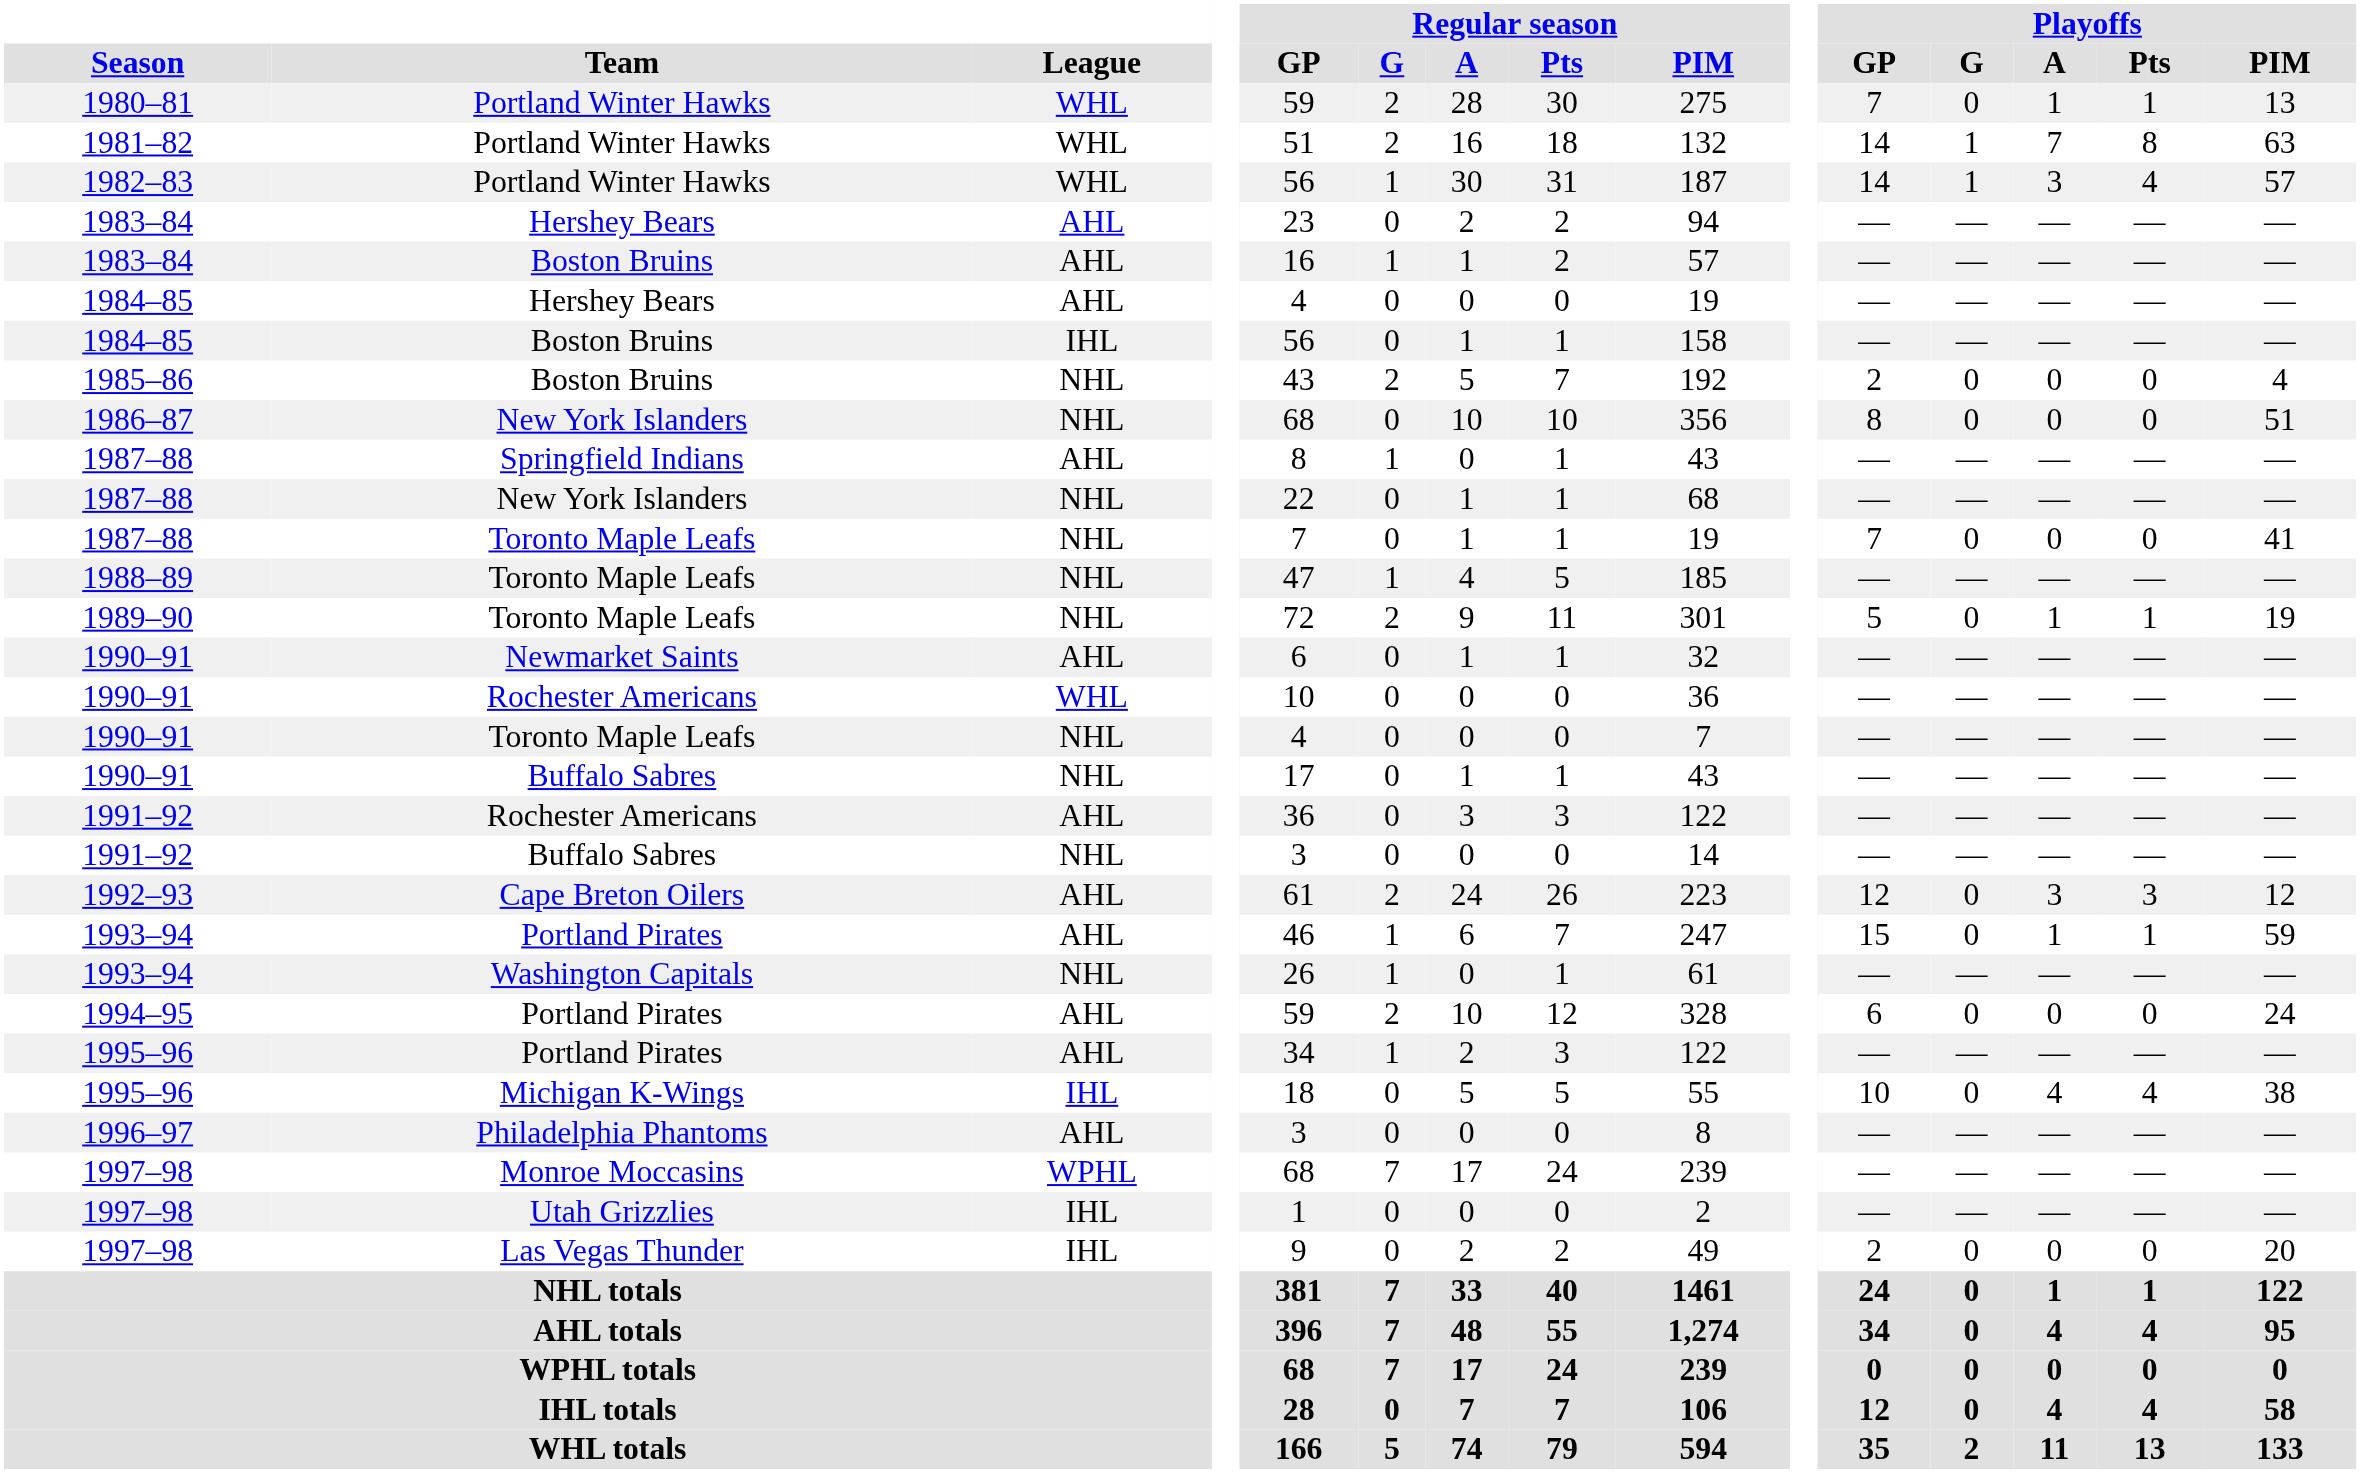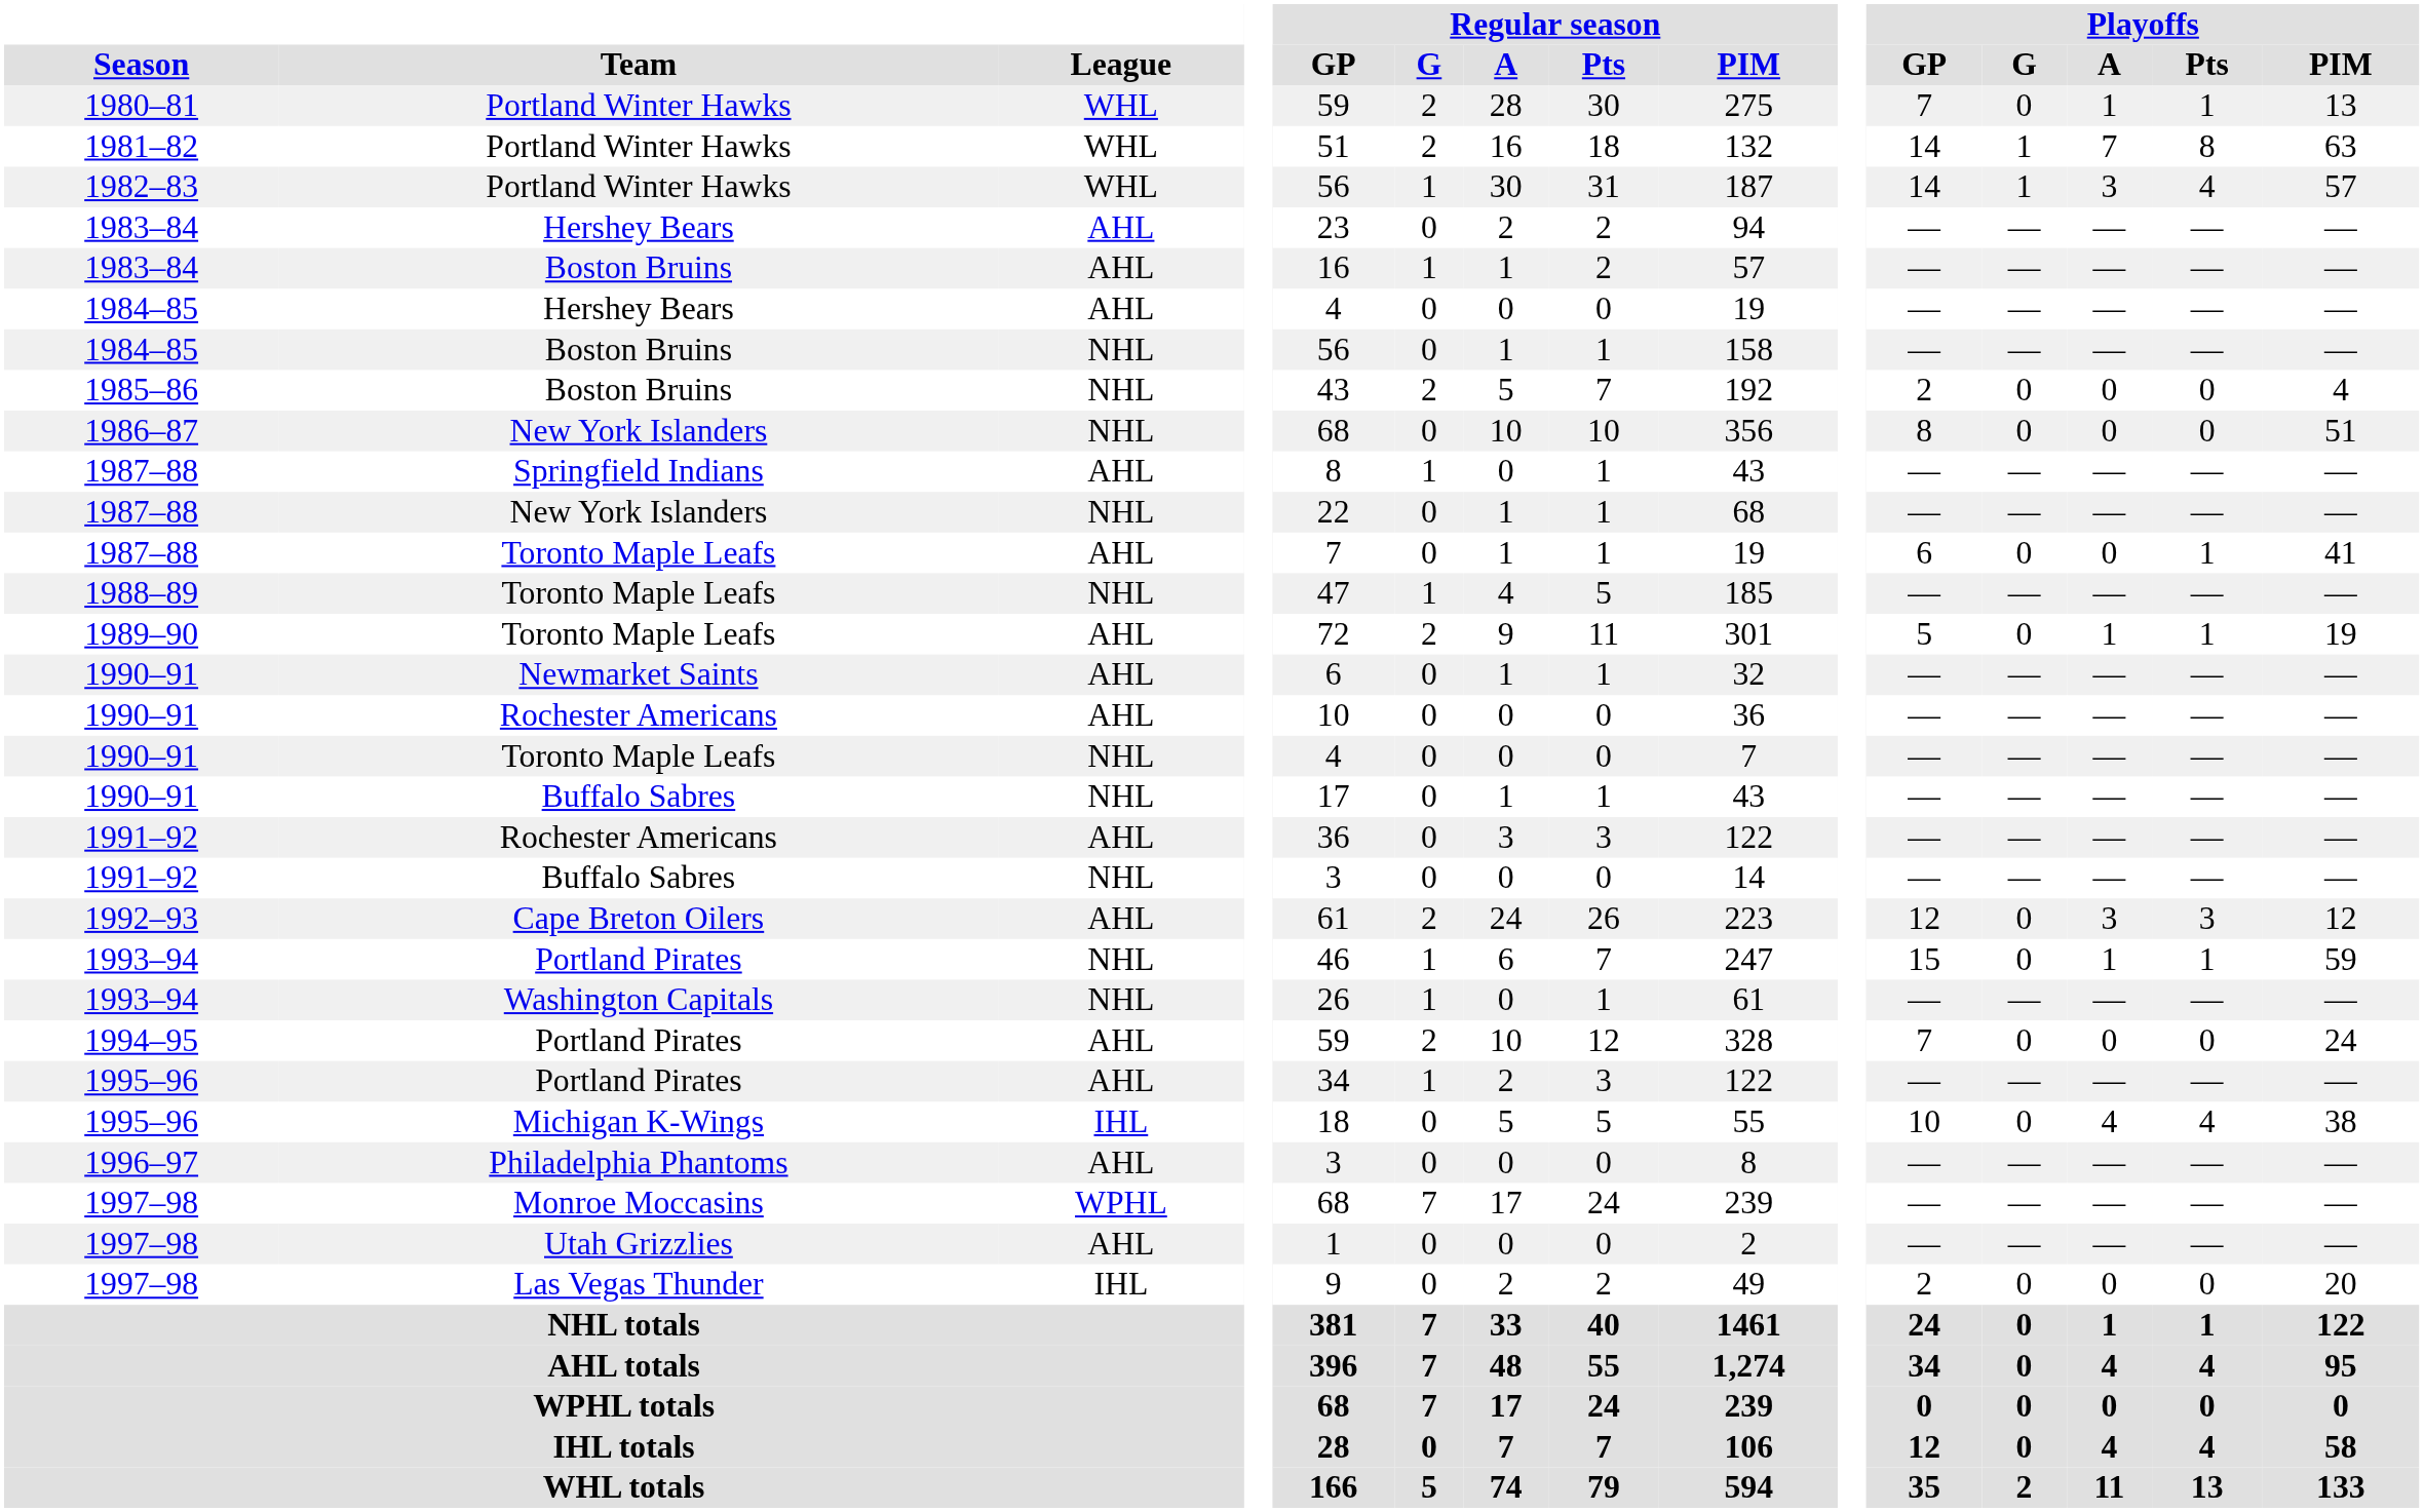 <table BORDER="0" CELLPADDING="1" CELLSPACING="0" width="75%" style="text-align:center">
 <tr bgcolor="#e0e0e0">
 <th colspan="3" bgcolor="#ffffff"> </th>
 <th rowspan="99" bgcolor="#ffffff"> </th>
 <th colspan="5"><a href='#'>Regular season</a></th>
 <th rowspan="99" bgcolor="#ffffff"> </th>
 <th colspan="5"><a href='#'>Playoffs</a></th>
 </tr>
 <tr bgcolor="#e0e0e0">
 <th><a href='#'>Season</a></th>
 <th>Team</th>
 <th>League</th>
 <th>GP</th>
 <th><a href='#'>G</a></th>
 <th><a href='#'>A</a></th>
 <th><a href='#'>Pts</a></th>
 <th><a href='#'>PIM</a></th>
 <th>GP</th>
 <th>G</th>
 <th>A</th>
 <th>Pts</th>
 <th>PIM</th>
 </tr>
 <tr bgcolor="#f0f0f0">
 <td><a href='#'>1980–81</a></td>
 <td><a href='#'>Portland Winter Hawks</a></td>
 <td><a href='#'>WHL</a></td>
 <td>59</td>
 <td>2</td>
 <td>28</td>
 <td>30</td>
 <td>275</td>
 <td>7</td>
 <td>0</td>
 <td>1</td>
 <td>1</td>
 <td>13</td>
 </tr>
 <tr>
 <td><a href='#'>1981–82</a></td>
 <td>Portland Winter Hawks</td>
 <td>WHL</td>
 <td>51</td>
 <td>2</td>
 <td>16</td>
 <td>18</td>
 <td>132</td>
 <td>14</td>
 <td>1</td>
 <td>7</td>
 <td>8</td>
 <td>63</td>
 </tr>
 <tr bgcolor="#f0f0f0">
 <td><a href='#'>1982–83</a></td>
 <td>Portland Winter Hawks</td>
 <td>WHL</td>
 <td>56</td>
 <td>1</td>
 <td>30</td>
 <td>31</td>
 <td>187</td>
 <td>14</td>
 <td>1</td>
 <td>3</td>
 <td>4</td>
 <td>57</td>
 </tr>
 <tr>
 <td><a href='#'>1983–84</a></td>
 <td><a href='#'>Hershey Bears</a></td>
 <td><a href='#'>AHL</a></td>
 <td>23</td>
 <td>0</td>
 <td>2</td>
 <td>2</td>
 <td>94</td>
 <td>—</td>
 <td>—</td>
 <td>—</td>
 <td>—</td>
 <td>—</td>
 </tr>
 <tr bgcolor="#f0f0f0">
 <td><a href='#'>1983–84</a></td>
 <td><a href='#'>Boston Bruins</a></td>
 <td>AHL</td>
 <td>16</td>
 <td>1</td>
 <td>1</td>
 <td>2</td>
 <td>57</td>
 <td>—</td>
 <td>—</td>
 <td>—</td>
 <td>—</td>
 <td>—</td>
 </tr>
 <tr>
 <td><a href='#'>1984–85</a></td>
 <td>Hershey Bears</td>
 <td>AHL</td>
 <td>4</td>
 <td>0</td>
 <td>0</td>
 <td>0</td>
 <td>19</td>
 <td>—</td>
 <td>—</td>
 <td>—</td>
 <td>—</td>
 <td>—</td>
 </tr>
 <tr bgcolor="#f0f0f0">
 <td><a href='#'>1984–85</a></td>
 <td>Boston Bruins</td>
-<td>IHL</td>
+<td>NHL</td>
 <td>56</td>
 <td>0</td>
 <td>1</td>
 <td>1</td>
 <td>158</td>
 <td>—</td>
 <td>—</td>
 <td>—</td>
 <td>—</td>
 <td>—</td>
 </tr>
 <tr>
 <td><a href='#'>1985–86</a></td>
 <td>Boston Bruins</td>
 <td>NHL</td>
 <td>43</td>
 <td>2</td>
 <td>5</td>
 <td>7</td>
 <td>192</td>
 <td>2</td>
 <td>0</td>
 <td>0</td>
 <td>0</td>
 <td>4</td>
 </tr>
 <tr bgcolor="#f0f0f0">
 <td><a href='#'>1986–87</a></td>
 <td><a href='#'>New York Islanders</a></td>
 <td>NHL</td>
 <td>68</td>
 <td>0</td>
 <td>10</td>
 <td>10</td>
 <td>356</td>
 <td>8</td>
 <td>0</td>
 <td>0</td>
 <td>0</td>
 <td>51</td>
 </tr>
 <tr>
 <td><a href='#'>1987–88</a></td>
 <td><a href='#'>Springfield Indians</a></td>
 <td>AHL</td>
 <td>8</td>
 <td>1</td>
 <td>0</td>
 <td>1</td>
 <td>43</td>
 <td>—</td>
 <td>—</td>
 <td>—</td>
 <td>—</td>
 <td>—</td>
 </tr>
 <tr bgcolor="#f0f0f0">
 <td><a href='#'>1987–88</a></td>
 <td>New York Islanders</td>
 <td>NHL</td>
 <td>22</td>
 <td>0</td>
 <td>1</td>
 <td>1</td>
 <td>68</td>
 <td>—</td>
 <td>—</td>
 <td>—</td>
 <td>—</td>
 <td>—</td>
 </tr>
 <tr>
 <td><a href='#'>1987–88</a></td>
 <td><a href='#'>Toronto Maple Leafs</a></td>
-<td>NHL</td>
+<td>AHL</td>
 <td>7</td>
 <td>0</td>
 <td>1</td>
 <td>1</td>
 <td>19</td>
-<td>7</td>
+<td>6</td>
 <td>0</td>
 <td>0</td>
-<td>0</td>
+<td>1</td>
 <td>41</td>
 </tr>
 <tr bgcolor="#f0f0f0">
 <td><a href='#'>1988–89</a></td>
 <td>Toronto Maple Leafs</td>
 <td>NHL</td>
 <td>47</td>
 <td>1</td>
 <td>4</td>
 <td>5</td>
 <td>185</td>
 <td>—</td>
 <td>—</td>
 <td>—</td>
 <td>—</td>
 <td>—</td>
 </tr>
 <tr>
 <td><a href='#'>1989–90</a></td>
 <td>Toronto Maple Leafs</td>
-<td>NHL</td>
+<td>AHL</td>
 <td>72</td>
 <td>2</td>
 <td>9</td>
 <td>11</td>
 <td>301</td>
 <td>5</td>
 <td>0</td>
 <td>1</td>
 <td>1</td>
 <td>19</td>
 </tr>
 <tr bgcolor="#f0f0f0">
 <td><a href='#'>1990–91</a></td>
 <td><a href='#'>Newmarket Saints</a></td>
 <td>AHL</td>
 <td>6</td>
 <td>0</td>
 <td>1</td>
 <td>1</td>
 <td>32</td>
 <td>—</td>
 <td>—</td>
 <td>—</td>
 <td>—</td>
 <td>—</td>
 </tr>
 <tr>
 <td><a href='#'>1990–91</a></td>
 <td><a href='#'>Rochester Americans</a></td>
-<td><a href='#'>WHL</a></td>
+<td>AHL</td>
 <td>10</td>
 <td>0</td>
 <td>0</td>
 <td>0</td>
 <td>36</td>
 <td>—</td>
 <td>—</td>
 <td>—</td>
 <td>—</td>
 <td>—</td>
 </tr>
 <tr bgcolor="#f0f0f0">
 <td><a href='#'>1990–91</a></td>
 <td>Toronto Maple Leafs</td>
 <td>NHL</td>
 <td>4</td>
 <td>0</td>
 <td>0</td>
 <td>0</td>
 <td>7</td>
 <td>—</td>
 <td>—</td>
 <td>—</td>
 <td>—</td>
 <td>—</td>
 </tr>
 <tr>
 <td><a href='#'>1990–91</a></td>
 <td><a href='#'>Buffalo Sabres</a></td>
 <td>NHL</td>
 <td>17</td>
 <td>0</td>
 <td>1</td>
 <td>1</td>
 <td>43</td>
 <td>—</td>
 <td>—</td>
 <td>—</td>
 <td>—</td>
 <td>—</td>
 </tr>
 <tr bgcolor="#f0f0f0">
 <td><a href='#'>1991–92</a></td>
 <td>Rochester Americans</td>
 <td>AHL</td>
 <td>36</td>
 <td>0</td>
 <td>3</td>
 <td>3</td>
 <td>122</td>
 <td>—</td>
 <td>—</td>
 <td>—</td>
 <td>—</td>
 <td>—</td>
 </tr>
 <tr>
 <td><a href='#'>1991–92</a></td>
 <td>Buffalo Sabres</td>
 <td>NHL</td>
 <td>3</td>
 <td>0</td>
 <td>0</td>
 <td>0</td>
 <td>14</td>
 <td>—</td>
 <td>—</td>
 <td>—</td>
 <td>—</td>
 <td>—</td>
 </tr>
 <tr bgcolor="#f0f0f0">
 <td><a href='#'>1992–93</a></td>
 <td><a href='#'>Cape Breton Oilers</a></td>
 <td>AHL</td>
 <td>61</td>
 <td>2</td>
 <td>24</td>
 <td>26</td>
 <td>223</td>
 <td>12</td>
 <td>0</td>
 <td>3</td>
 <td>3</td>
 <td>12</td>
 </tr>
 <tr>
 <td><a href='#'>1993–94</a></td>
 <td><a href='#'>Portland Pirates</a></td>
-<td>AHL</td>
+<td>NHL</td>
 <td>46</td>
 <td>1</td>
 <td>6</td>
 <td>7</td>
 <td>247</td>
 <td>15</td>
 <td>0</td>
 <td>1</td>
 <td>1</td>
 <td>59</td>
 </tr>
 <tr bgcolor="#f0f0f0">
 <td><a href='#'>1993–94</a></td>
 <td><a href='#'>Washington Capitals</a></td>
 <td>NHL</td>
 <td>26</td>
 <td>1</td>
 <td>0</td>
 <td>1</td>
 <td>61</td>
 <td>—</td>
 <td>—</td>
 <td>—</td>
 <td>—</td>
 <td>—</td>
 </tr>
 <tr>
 <td><a href='#'>1994–95</a></td>
 <td>Portland Pirates</td>
 <td>AHL</td>
 <td>59</td>
 <td>2</td>
 <td>10</td>
 <td>12</td>
 <td>328</td>
-<td>6</td>
+<td>7</td>
 <td>0</td>
 <td>0</td>
 <td>0</td>
 <td>24</td>
 </tr>
 <tr bgcolor="#f0f0f0">
 <td><a href='#'>1995–96</a></td>
 <td>Portland Pirates</td>
 <td>AHL</td>
 <td>34</td>
 <td>1</td>
 <td>2</td>
 <td>3</td>
 <td>122</td>
 <td>—</td>
 <td>—</td>
 <td>—</td>
 <td>—</td>
 <td>—</td>
 </tr>
 <tr>
 <td><a href='#'>1995–96</a></td>
 <td><a href='#'>Michigan K-Wings</a></td>
 <td><a href='#'>IHL</a></td>
 <td>18</td>
 <td>0</td>
 <td>5</td>
 <td>5</td>
 <td>55</td>
 <td>10</td>
 <td>0</td>
 <td>4</td>
 <td>4</td>
 <td>38</td>
 </tr>
 <tr bgcolor="#f0f0f0">
 <td><a href='#'>1996–97</a></td>
 <td><a href='#'>Philadelphia Phantoms</a></td>
 <td>AHL</td>
 <td>3</td>
 <td>0</td>
 <td>0</td>
 <td>0</td>
 <td>8</td>
 <td>—</td>
 <td>—</td>
 <td>—</td>
 <td>—</td>
 <td>—</td>
 </tr>
 <tr>
 <td><a href='#'>1997–98</a></td>
 <td><a href='#'>Monroe Moccasins</a></td>
 <td><a href='#'>WPHL</a></td>
 <td>68</td>
 <td>7</td>
 <td>17</td>
 <td>24</td>
 <td>239</td>
 <td>—</td>
 <td>—</td>
 <td>—</td>
 <td>—</td>
 <td>—</td>
 </tr>
 <tr bgcolor="#f0f0f0">
 <td><a href='#'>1997–98</a></td>
 <td><a href='#'>Utah Grizzlies</a></td>
-<td>IHL</td>
+<td>AHL</td>
 <td>1</td>
 <td>0</td>
 <td>0</td>
 <td>0</td>
 <td>2</td>
 <td>—</td>
 <td>—</td>
 <td>—</td>
 <td>—</td>
 <td>—</td>
 </tr>
 <tr>
 <td><a href='#'>1997–98</a></td>
 <td><a href='#'>Las Vegas Thunder</a></td>
 <td>IHL</td>
 <td>9</td>
 <td>0</td>
 <td>2</td>
 <td>2</td>
 <td>49</td>
 <td>2</td>
 <td>0</td>
 <td>0</td>
 <td>0</td>
 <td>20</td>
 </tr>
 <tr bgcolor="#e0e0e0">
 <th colspan="3">NHL totals</th>
 <th>381</th>
 <th>7</th>
 <th>33</th>
 <th>40</th>
 <th>1461</th>
 <th>24</th>
 <th>0</th>
 <th>1</th>
 <th>1</th>
 <th>122</th>
 </tr>
 <tr bgcolor="#e0e0e0">
 <th colspan="3">AHL totals</th>
 <th>396</th>
 <th>7</th>
 <th>48</th>
 <th>55</th>
 <th>1,274</th>
 <th>34</th>
 <th>0</th>
 <th>4</th>
 <th>4</th>
 <th>95</th>
 </tr>
 <tr bgcolor="#e0e0e0">
 <th colspan="3">WPHL totals</th>
 <th>68</th>
 <th>7</th>
 <th>17</th>
 <th>24</th>
 <th>239</th>
 <th>0</th>
 <th>0</th>
 <th>0</th>
 <th>0</th>
 <th>0</th>
 </tr>
 <tr bgcolor="#e0e0e0">
 <th colspan="3">IHL totals</th>
 <th>28</th>
 <th>0</th>
 <th>7</th>
 <th>7</th>
 <th>106</th>
 <th>12</th>
 <th>0</th>
 <th>4</th>
 <th>4</th>
 <th>58</th>
 </tr>
 <tr bgcolor="#e0e0e0">
 <th colspan="3">WHL totals</th>
 <th>166</th>
 <th>5</th>
 <th>74</th>
 <th>79</th>
 <th>594</th>
 <th>35</th>
 <th>2</th>
 <th>11</th>
 <th>13</th>
 <th>133</th>
 </tr>
 </table>
